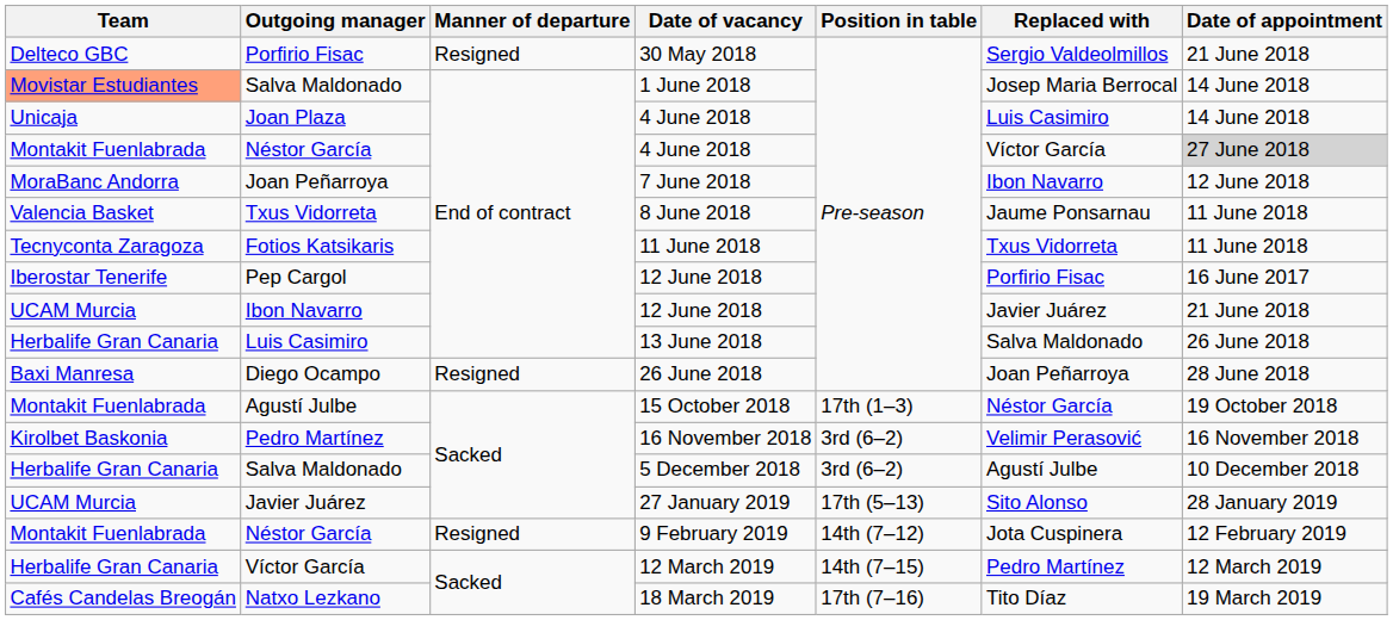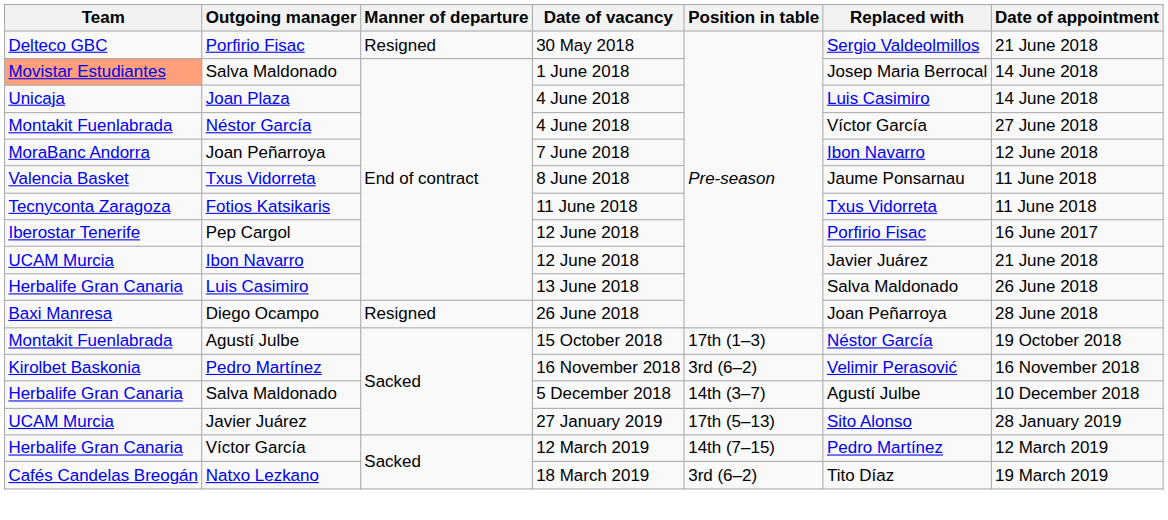 <table class="wikitable sortable">
 <tr>
 <th>Team</th>
 <th>Outgoing manager</th>
 <th>Manner of departure</th>
 <th>Date of vacancy</th>
 <th>Position in table</th>
 <th>Replaced with</th>
 <th>Date of appointment</th>
 </tr>
 <tr>
 <td><a href='#'>Delteco GBC</a></td>
 <td> <a href='#'>Porfirio Fisac</a></td>
 <td>Resigned</td>
 <td>30 May 2018</td>
 <td rowspan=11><em>Pre-season</em></td>
 <td> <a href='#'>Sergio Valdeolmillos</a></td>
 <td>21 June 2018</td>
 </tr>
 <tr>
 <td style="background: lightsalmon;"><a href='#'>Movistar Estudiantes</a></td>
 <td> Salva Maldonado</td>
 <td rowspan=9>End of contract</td>
 <td>1 June 2018</td>
 <td> Josep Maria Berrocal</td>
 <td>14 June 2018</td>
 </tr>
 <tr>
 <td><a href='#'>Unicaja</a></td>
 <td> <a href='#'>Joan Plaza</a></td>
 <td>4 June 2018</td>
 <td> <a href='#'>Luis Casimiro</a></td>
 <td>14 June 2018</td>
 </tr>
 <tr>
 <td><a href='#'>Montakit Fuenlabrada</a></td>
 <td> <a href='#'>Néstor García</a></td>
 <td>4 June 2018</td>
 <td> Víctor García</td>
-<td style="background: lightgrey;">27 June 2018</td>
+<td>27 June 2018</td>
 </tr>
 <tr>
 <td><a href='#'>MoraBanc Andorra</a></td>
 <td> Joan Peñarroya</td>
 <td>7 June 2018</td>
 <td> <a href='#'>Ibon Navarro</a></td>
 <td>12 June 2018</td>
 </tr>
 <tr>
 <td><a href='#'>Valencia Basket</a></td>
 <td> <a href='#'>Txus Vidorreta</a></td>
 <td>8 June 2018</td>
 <td> Jaume Ponsarnau</td>
 <td>11 June 2018</td>
 </tr>
 <tr>
 <td><a href='#'>Tecnyconta Zaragoza</a></td>
 <td> <a href='#'>Fotios Katsikaris</a></td>
 <td>11 June 2018</td>
 <td> <a href='#'>Txus Vidorreta</a></td>
 <td>11 June 2018</td>
 </tr>
 <tr>
 <td><a href='#'>Iberostar Tenerife</a></td>
 <td> Pep Cargol</td>
 <td>12 June 2018</td>
 <td> <a href='#'>Porfirio Fisac</a></td>
 <td>16 June 2017</td>
 </tr>
 <tr>
 <td><a href='#'>UCAM Murcia</a></td>
 <td> <a href='#'>Ibon Navarro</a></td>
 <td>12 June 2018</td>
 <td> Javier Juárez</td>
 <td>21 June 2018</td>
 </tr>
 <tr>
 <td><a href='#'>Herbalife Gran Canaria</a></td>
 <td> <a href='#'>Luis Casimiro</a></td>
 <td>13 June 2018</td>
 <td> Salva Maldonado</td>
 <td>26  June 2018</td>
 </tr>
 <tr>
 <td><a href='#'>Baxi Manresa</a></td>
 <td> Diego Ocampo</td>
 <td>Resigned</td>
 <td>26  June 2018</td>
 <td> Joan Peñarroya</td>
 <td>28 June 2018</td>
 </tr>
 <tr>
 <td><a href='#'>Montakit Fuenlabrada</a></td>
 <td> Agustí Julbe</td>
 <td rowspan=4>Sacked</td>
 <td>15 October 2018</td>
 <td>17th (1–3)</td>
 <td> <a href='#'>Néstor García</a></td>
 <td>19 October 2018</td>
 </tr>
 <tr>
 <td><a href='#'>Kirolbet Baskonia</a></td>
 <td> <a href='#'>Pedro Martínez</a></td>
 <td>16 November 2018</td>
 <td>3rd (6–2)</td>
 <td> <a href='#'>Velimir Perasović</a></td>
 <td>16 November 2018</td>
 </tr>
 <tr>
 <td><a href='#'>Herbalife Gran Canaria</a></td>
 <td> Salva Maldonado</td>
 <td>5 December 2018</td>
-<td>3rd (6–2)</td>
+<td>14th (3–7)</td>
 <td> Agustí Julbe</td>
 <td>10 December 2018</td>
 </tr>
 <tr>
 <td><a href='#'>UCAM Murcia</a></td>
 <td> Javier Juárez</td>
 <td>27 January 2019</td>
 <td>17th (5–13)</td>
 <td> <a href='#'>Sito Alonso</a></td>
 <td>28 January 2019</td>
-</tr>
-<tr>
-<td><a href='#'>Montakit Fuenlabrada</a></td>
-<td> <a href='#'>Néstor García</a></td>
-<td>Resigned</td>
-<td>9 February 2019</td>
-<td>14th (7–12)</td>
-<td> Jota Cuspinera</td>
-<td>12 February 2019</td>
 </tr>
 <tr>
 <td><a href='#'>Herbalife Gran Canaria</a></td>
 <td> Víctor García</td>
 <td rowspan=2>Sacked</td>
 <td>12 March 2019</td>
 <td>14th (7–15)</td>
 <td> <a href='#'>Pedro Martínez</a></td>
 <td>12 March 2019</td>
 </tr>
 <tr>
 <td><a href='#'>Cafés Candelas Breogán</a></td>
 <td> <a href='#'>Natxo Lezkano</a></td>
 <td>18 March 2019</td>
-<td>17th (7–16)</td>
+<td>3rd (6–2)</td>
 <td> Tito Díaz</td>
 <td>19 March 2019</td>
 </tr>
 </table>
